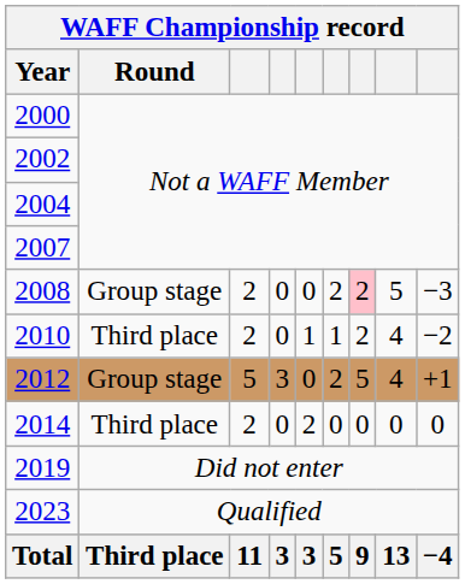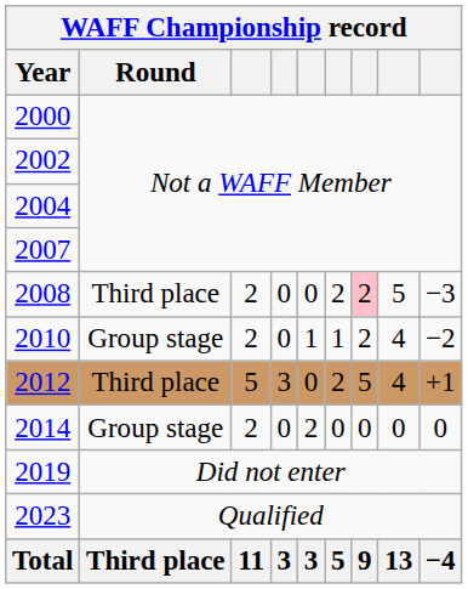 <table class="wikitable" style="text-align: center;">
 <tr>
 <th colspan=10><a href='#'>WAFF Championship</a> record</th>
 </tr>
 <tr>
 <th>Year</th>
 <th>Round</th>
 <th></th>
 <th></th>
 <th></th>
 <th></th>
 <th></th>
 <th></th>
 <th></th>
 </tr>
 <tr>
 <td> <a href='#'>2000</a></td>
 <td rowspan=4 colspan=8><em>Not a <a href='#'>WAFF</a> Member</em></td>
 </tr>
 <tr>
 <td> <a href='#'>2002</a></td>
 </tr>
 <tr>
 <td> <a href='#'>2004</a></td>
 </tr>
 <tr>
 <td> <a href='#'>2007</a></td>
 </tr>
 <tr>
 <td> <a href='#'>2008</a></td>
-<td>Group stage</td>
+<td>Third place</td>
 <td>2</td>
 <td>0</td>
 <td>0</td>
 <td>2</td>
 <td style="background: pink;">2</td>
 <td>5</td>
 <td>−3</td>
 </tr>
 <tr>
 <td> <a href='#'>2010</a></td>
-<td>Third place</td>
+<td>Group stage</td>
 <td>2</td>
 <td>0</td>
 <td>1</td>
 <td>1</td>
 <td>2</td>
 <td>4</td>
 <td>−2</td>
 </tr>
 <tr bgcolor="#cc9966">
 <td> <a href='#'>2012</a></td>
-<td>Group stage</td>
+<td>Third place</td>
 <td>5</td>
 <td>3</td>
 <td>0</td>
 <td>2</td>
 <td>5</td>
 <td>4</td>
 <td>+1</td>
 </tr>
 <tr>
 <td> <a href='#'>2014</a></td>
-<td>Third place</td>
+<td>Group stage</td>
 <td>2</td>
 <td>0</td>
 <td>2</td>
 <td>0</td>
 <td>0</td>
 <td>0</td>
 <td>0</td>
 </tr>
 <tr>
 <td> <a href='#'>2019</a></td>
 <td colspan=8><em>Did not enter</em></td>
 </tr>
 <tr>
 <td> <a href='#'>2023</a></td>
 <td colspan=8><em>Qualified</em></td>
 </tr>
 <tr>
 <th>Total</th>
 <th>Third place</th>
 <th>11</th>
 <th>3</th>
 <th>3</th>
 <th>5</th>
 <th>9</th>
 <th>13</th>
 <th>−4</th>
 </tr>
 </table>
